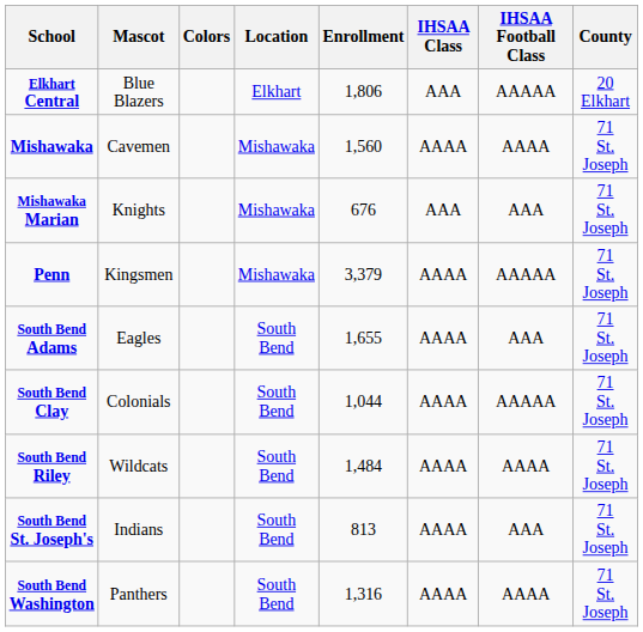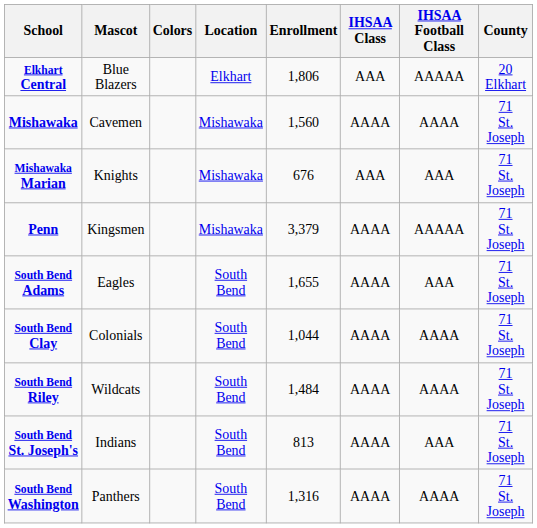 <table class="wikitable" style="text-align:center;">
 <tr>
 <th>School</th>
 <th>Mascot</th>
 <th>Colors</th>
 <th>Location</th>
 <th>Enrollment</th>
 <th><a href='#'>IHSAA</a> Class</th>
 <th><a href='#'>IHSAA</a> Football Class</th>
 <th>County</th>
 </tr>
 <tr>
 <td><strong><a href='#'><small>Elkhart</small> <br> Central</a></strong></td>
 <td>Blue Blazers</td>
 <td> </td>
 <td><a href='#'>Elkhart</a></td>
 <td>1,806</td>
 <td>AAA</td>
 <td>AAAAA</td>
 <td><a href='#'>20 <br> Elkhart</a></td>
 </tr>
 <tr>
 <td><strong><a href='#'>Mishawaka</a></strong></td>
 <td>Cavemen</td>
 <td> </td>
 <td><a href='#'>Mishawaka</a></td>
 <td>1,560</td>
 <td>AAAA</td>
 <td>AAAA</td>
 <td><a href='#'>71 <br> St. Joseph</a></td>
 </tr>
 <tr>
 <td><strong><a href='#'><small>Mishawaka</small> <br> Marian</a></strong></td>
 <td>Knights</td>
 <td> </td>
 <td><a href='#'>Mishawaka</a></td>
 <td>676</td>
 <td>AAA</td>
 <td>AAA</td>
 <td><a href='#'>71 <br> St. Joseph</a></td>
 </tr>
 <tr>
 <td><strong><a href='#'>Penn</a></strong></td>
 <td>Kingsmen</td>
 <td>  </td>
 <td><a href='#'>Mishawaka</a></td>
 <td>3,379</td>
 <td>AAAA</td>
 <td>AAAAA</td>
 <td><a href='#'>71 <br> St. Joseph</a></td>
 </tr>
 <tr>
 <td><strong><a href='#'><small>South Bend</small> <br> Adams</a></strong></td>
 <td>Eagles</td>
 <td>  </td>
 <td><a href='#'>South Bend</a></td>
 <td>1,655</td>
 <td>AAAA</td>
 <td>AAA</td>
 <td><a href='#'>71 <br> St. Joseph</a></td>
 </tr>
 <tr>
 <td><strong><a href='#'><small>South Bend</small> <br> Clay</a></strong></td>
 <td>Colonials</td>
 <td>  </td>
 <td><a href='#'>South Bend</a></td>
 <td>1,044</td>
 <td>AAAA</td>
-<td>AAAAA</td>
+<td>AAAA</td>
 <td><a href='#'>71 <br> St. Joseph</a></td>
 </tr>
 <tr>
 <td><strong><a href='#'><small>South Bend</small> <br> Riley</a></strong></td>
 <td>Wildcats</td>
 <td>  </td>
 <td><a href='#'>South Bend</a></td>
 <td>1,484</td>
 <td>AAAA</td>
 <td>AAAA</td>
 <td><a href='#'>71 <br> St. Joseph</a></td>
 </tr>
 <tr>
 <td><strong><a href='#'><small>South Bend</small> <br> St. Joseph's</a></strong></td>
 <td>Indians</td>
 <td> </td>
 <td><a href='#'>South Bend</a></td>
 <td>813</td>
 <td>AAAA</td>
 <td>AAA</td>
 <td><a href='#'>71 <br> St. Joseph</a></td>
 </tr>
 <tr>
 <td><strong><a href='#'><small>South Bend</small> <br> Washington</a></strong></td>
 <td>Panthers</td>
 <td> </td>
 <td><a href='#'>South Bend</a></td>
 <td>1,316</td>
 <td>AAAA</td>
 <td>AAAA</td>
 <td><a href='#'>71 <br> St. Joseph</a></td>
 </tr>
 </table>
